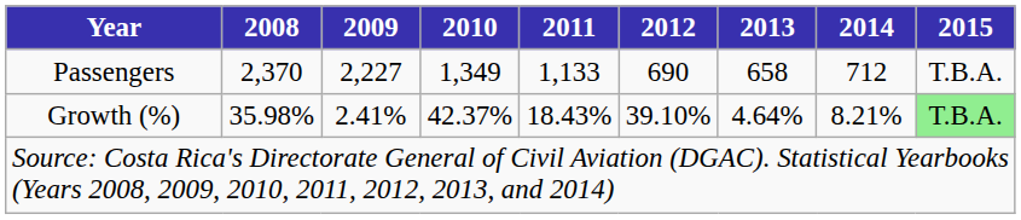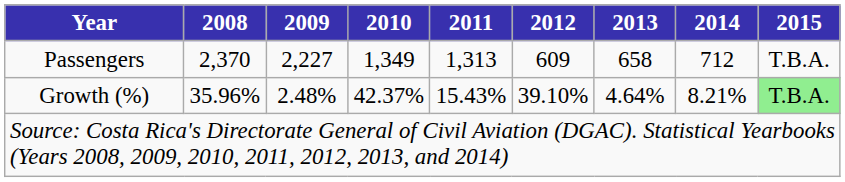 <table class="sortable wikitable toccolours" style="text-align:center">
 <tr>
 <th style="background:#3830AE;color:white">Year</th>
 <th style="background:#3830AE;color:white; width:50px">2008</th>
 <th style="background:#3830AE;color:white; width:50px">2009</th>
 <th style="background:#3830AE;color:white; width:50px">2010</th>
 <th style="background:#3830AE;color:white; width:50px">2011</th>
 <th style="background:#3830AE;color:white; width:50px">2012</th>
 <th style="background:#3830AE;color:white; width:50px">2013</th>
 <th style="background:#3830AE;color:white; width:50px">2014</th>
 <th style="background:#3830AE;color:white; width:50px">2015</th>
 </tr>
 <tr>
 <td>Passengers</td>
 <td>2,370</td>
 <td>2,227</td>
 <td>1,349</td>
-<td>1,133</td>
-<td>690</td>
+<td>1,313</td>
+<td>609</td>
 <td>658</td>
 <td>712</td>
 <td>T.B.A.</td>
 </tr>
 <tr>
 <td>Growth (%)</td>
-<td> 35.98%</td>
-<td> 2.41%</td>
+<td> 35.96%</td>
+<td> 2.48%</td>
 <td> 42.37%</td>
-<td> 18.43%</td>
+<td> 15.43%</td>
 <td> 39.10%</td>
 <td> 4.64%</td>
 <td> 8.21%</td>
 <td style="background: lightgreen;">T.B.A.</td>
 </tr>
 <tr>
 <td colspan="9" style="text-align:left;"><em>Source: Costa Rica's Directorate General of Civil Aviation (DGAC). Statistical Yearbooks<br>(Years 2008, 2009, 2010, 2011, 2012, 2013, and 2014)</em></td>
 </tr>
 </table>
